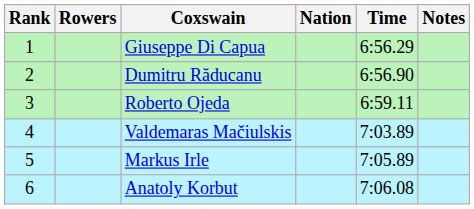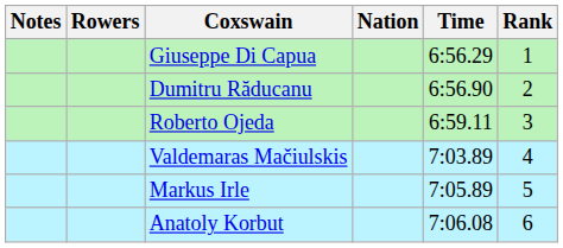 <table class="wikitable sortable" style="text-align:center">
 <tr>
-<th>Rank</th>
+<th>Notes</th>
 <th>Rowers</th>
 <th>Coxswain</th>
 <th>Nation</th>
 <th>Time</th>
-<th>Notes</th>
+<th>Rank</th>
 </tr>
 <tr bgcolor=bbf3bb>
-<td>1</td>
+<td></td>
 <td align=left data-sort-value="Abbagnale, Carmine"></td>
 <td align=left data-sort-value="Di Capua, Giuseppe"><a href='#'>Giuseppe Di Capua</a></td>
 <td align=left></td>
 <td>6:56.29</td>
-<td></td>
+<td>1</td>
 </tr>
 <tr bgcolor=bbf3bb>
-<td>2</td>
+<td></td>
 <td align=left data-sort-value="Popescu, Dimitrie"></td>
 <td align=left data-sort-value="Răducanu, Dumitru"><a href='#'>Dumitru Răducanu</a></td>
 <td align=left></td>
 <td>6:56.90</td>
-<td></td>
+<td>2</td>
 </tr>
 <tr bgcolor=bbf3bb>
-<td>3</td>
+<td></td>
 <td align=left data-sort-value="Carbonell, Ismael"></td>
 <td align=left data-sort-value="Ojeda, Roberto"><a href='#'>Roberto Ojeda</a></td>
 <td align=left></td>
 <td>6:59.11</td>
-<td></td>
+<td>3</td>
 </tr>
 <tr bgcolor=bbf3ff>
-<td>4</td>
+<td></td>
 <td align=left data-sort-value="Bagdonas, Juozas"></td>
 <td align=left data-sort-value="Mačiulskis, Valdemaras"><a href='#'>Valdemaras Mačiulskis</a></td>
 <td align=left></td>
 <td>7:03.89</td>
-<td></td>
+<td>4</td>
 </tr>
 <tr bgcolor=bbf3ff>
-<td>5</td>
+<td></td>
 <td align=left data-sort-value="Kuttelwascher, Dietmar"></td>
 <td align=left data-sort-value="Irle, Markus"><a href='#'>Markus Irle</a></td>
 <td align=left></td>
 <td>7:05.89</td>
-<td></td>
+<td>5</td>
 </tr>
 <tr bgcolor=bbf3ff>
-<td>6</td>
+<td></td>
 <td align=left data-sort-value="Belodedov, Valery"></td>
 <td align=left data-sort-value="Korbut, Anatoly"><a href='#'>Anatoly Korbut</a></td>
 <td align=left></td>
 <td>7:06.08</td>
-<td></td>
+<td>6</td>
 </tr>
 </table>
